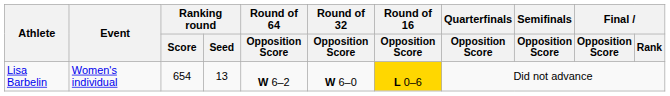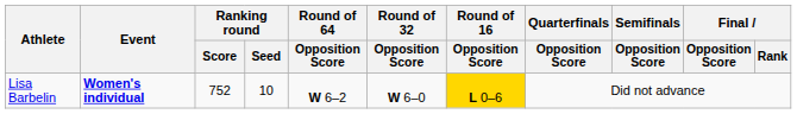 <table class="wikitable" style="font-size:90%">
 <tr>
 <th rowspan=2>Athlete</th>
 <th rowspan=2>Event</th>
 <th colspan="2">Ranking round</th>
 <th>Round of 64</th>
 <th>Round of 32</th>
 <th>Round of 16</th>
 <th>Quarterfinals</th>
 <th>Semifinals</th>
 <th colspan="2">Final / </th>
 </tr>
 <tr style="font-size:95%">
 <th>Score</th>
 <th>Seed</th>
 <th>Opposition<br>Score</th>
 <th>Opposition<br>Score</th>
 <th>Opposition<br>Score</th>
 <th>Opposition<br>Score</th>
 <th>Opposition<br>Score</th>
 <th>Opposition<br>Score</th>
 <th>Rank</th>
 </tr>
 <tr align=center>
 <td align=left><a href='#'>Lisa Barbelin</a></td>
-<td align=left><a href='#'>Women's individual</a></td>
-<td>654</td>
-<td>13</td>
+<td align=left><strong><a href='#'>Women's individual</a></strong></td>
+<td>752</td>
+<td>10</td>
 <td><br><strong>W</strong> 6–2</td>
 <td><br><strong>W</strong> 6–0</td>
 <td style="background: gold;"><br><strong>L</strong> 0–6</td>
 <td colspan=4>Did not advance</td>
 </tr>
 </table>
